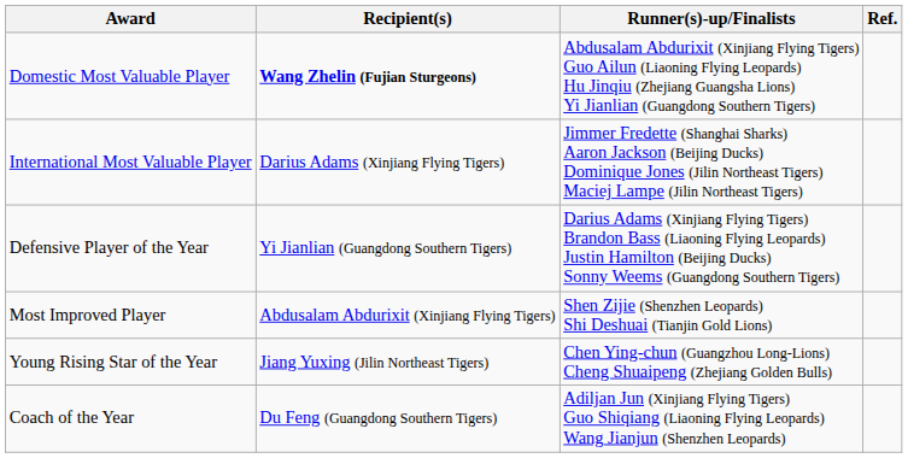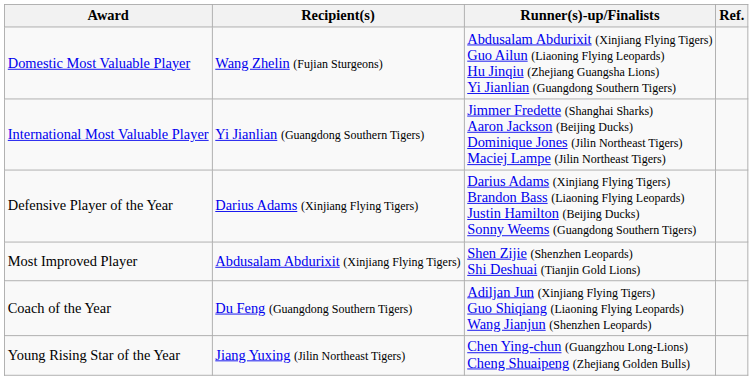 <table class="wikitable sortable" style="text-align:left">
 <tr>
 <th>Award</th>
 <th>Recipient(s)</th>
 <th>Runner(s)-up/Finalists</th>
 <th>Ref.</th>
 </tr>
 <tr>
 <td><a href='#'>Domestic Most Valuable Player</a></td>
-<td><strong> <a href='#'>Wang Zhelin</a> <small>(Fujian Sturgeons)</small></strong></td>
+<td> <a href='#'>Wang Zhelin</a> <small>(Fujian Sturgeons)</small></td>
 <td> <a href='#'>Abdusalam Abdurixit</a> <small>(Xinjiang Flying Tigers)</small><br> <a href='#'>Guo Ailun</a> <small>(Liaoning Flying Leopards)</small><br> <a href='#'>Hu Jinqiu</a> <small>(Zhejiang Guangsha Lions)</small><br> <a href='#'>Yi Jianlian</a> <small>(Guangdong Southern Tigers)</small></td>
 <td></td>
 </tr>
 <tr>
 <td><a href='#'>International Most Valuable Player</a></td>
-<td> <a href='#'>Darius Adams</a> <small>(Xinjiang Flying Tigers)</small></td>
+<td> <a href='#'>Yi Jianlian</a> <small>(Guangdong Southern Tigers)</small></td>
 <td> <a href='#'>Jimmer Fredette</a> <small>(Shanghai Sharks)</small><br> <a href='#'>Aaron Jackson</a> <small>(Beijing Ducks)</small><br> <a href='#'>Dominique Jones</a> <small>(Jilin Northeast Tigers)</small><br> <a href='#'>Maciej Lampe</a> <small>(Jilin Northeast Tigers)</small></td>
 <td></td>
 </tr>
 <tr>
 <td>Defensive Player of the Year</td>
-<td> <a href='#'>Yi Jianlian</a> <small>(Guangdong Southern Tigers)</small></td>
+<td> <a href='#'>Darius Adams</a> <small>(Xinjiang Flying Tigers)</small></td>
 <td> <a href='#'>Darius Adams</a> <small>(Xinjiang Flying Tigers)</small><br> <a href='#'>Brandon Bass</a> <small>(Liaoning Flying Leopards)</small><br> <a href='#'>Justin Hamilton</a> <small>(Beijing Ducks)</small><br> <a href='#'>Sonny Weems</a> <small>(Guangdong Southern Tigers)</small></td>
 <td></td>
 </tr>
 <tr>
 <td>Most Improved Player</td>
 <td> <a href='#'>Abdusalam Abdurixit</a> <small>(Xinjiang Flying Tigers)</small></td>
 <td> <a href='#'>Shen Zijie</a> <small>(Shenzhen Leopards)</small><br> <a href='#'>Shi Deshuai</a> <small>(Tianjin Gold Lions)</small></td>
 <td></td>
 </tr>
 <tr>
+<td>Coach of the Year</td>
+<td> <a href='#'>Du Feng</a> <small>(Guangdong Southern Tigers)</small></td>
+<td> <a href='#'>Adiljan Jun</a> <small>(Xinjiang Flying Tigers)</small><br> <a href='#'>Guo Shiqiang</a> <small>(Liaoning Flying Leopards)</small><br> <a href='#'>Wang Jianjun</a> <small>(Shenzhen Leopards)</small></td>
+<td></td>
+</tr>
+<tr>
 <td>Young Rising Star of the Year</td>
 <td> <a href='#'>Jiang Yuxing</a> <small>(Jilin Northeast Tigers)</small></td>
 <td> <a href='#'>Chen Ying-chun</a> <small>(Guangzhou Long-Lions)</small><br> <a href='#'>Cheng Shuaipeng</a> <small>(Zhejiang Golden Bulls)</small></td>
 <td></td>
 </tr>
-<tr>
-<td>Coach of the Year</td>
-<td> <a href='#'>Du Feng</a> <small>(Guangdong Southern Tigers)</small></td>
-<td> <a href='#'>Adiljan Jun</a> <small>(Xinjiang Flying Tigers)</small><br> <a href='#'>Guo Shiqiang</a> <small>(Liaoning Flying Leopards)</small><br> <a href='#'>Wang Jianjun</a> <small>(Shenzhen Leopards)</small></td>
-<td></td>
-</tr>
 </table>
